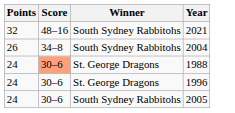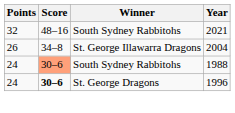 <table class="wikitable">
 <tr>
 <th>Points</th>
 <th>Score</th>
 <th>Winner</th>
 <th>Year</th>
 </tr>
 <tr>
 <td>32</td>
 <td>48–16</td>
 <td>South Sydney Rabbitohs</td>
 <td>2021</td>
 </tr>
 <tr>
 <td>26</td>
 <td>34–8</td>
-<td>South Sydney Rabbitohs</td>
+<td>St. George Illawarra Dragons</td>
 <td>2004</td>
 </tr>
 <tr>
 <td>24</td>
 <td style="background: lightsalmon;">30–6</td>
-<td>St. George Dragons</td>
+<td>South Sydney Rabbitohs</td>
 <td>1988</td>
 </tr>
 <tr>
 <td>24</td>
-<td>30–6</td>
+<td><strong>30–6</strong></td>
 <td>St. George Dragons</td>
 <td>1996</td>
 </tr>
-<tr>
-<td>24</td>
-<td>30–6</td>
-<td>South Sydney Rabbitohs</td>
-<td>2005</td>
-</tr>
 </table>
